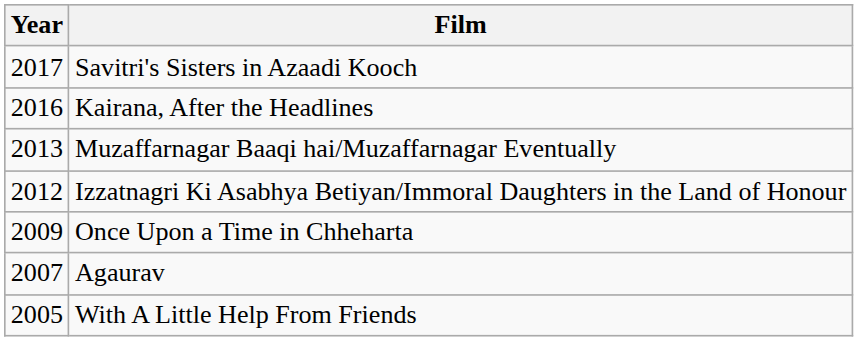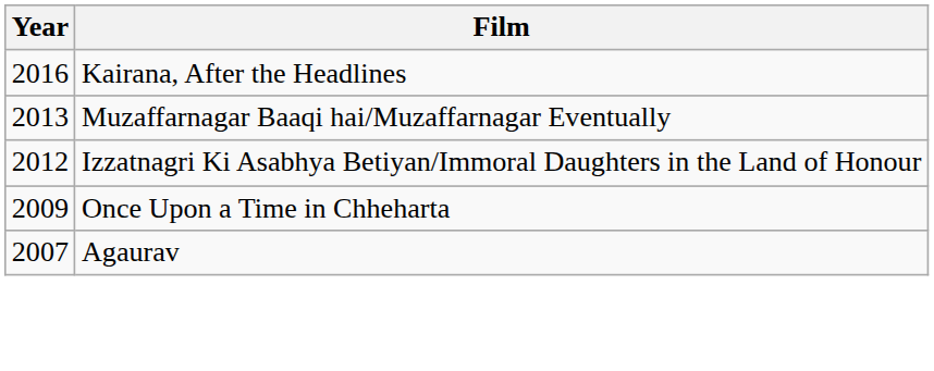 <table class="wikitable">
 <tr>
 <th>Year</th>
 <th>Film</th>
-</tr>
-<tr>
-<td>2017</td>
-<td>Savitri's Sisters in Azaadi Kooch</td>
 </tr>
 <tr>
 <td>2016</td>
 <td>Kairana, After the Headlines</td>
 </tr>
 <tr>
 <td>2013</td>
 <td>Muzaffarnagar Baaqi hai/Muzaffarnagar Eventually</td>
 </tr>
 <tr>
 <td>2012</td>
 <td>Izzatnagri Ki Asabhya Betiyan/Immoral Daughters in the Land of Honour</td>
 </tr>
 <tr>
 <td>2009</td>
 <td>Once Upon a Time in Chheharta</td>
 </tr>
 <tr>
 <td>2007</td>
 <td>Agaurav</td>
 </tr>
-<tr>
-<td>2005</td>
-<td>With A Little Help From Friends</td>
-</tr>
 </table>
